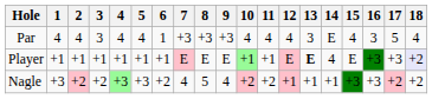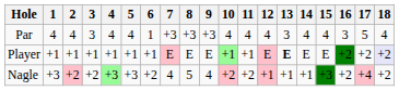 <table class="wikitable" style="text-align:center">
 <tr>
 <th>Hole</th>
 <th>1</th>
 <th>2</th>
 <th>3</th>
 <th>4</th>
 <th>5</th>
 <th>6</th>
 <th>7</th>
 <th>8</th>
 <th>9</th>
 <th>10</th>
 <th>11</th>
 <th>12</th>
 <th>13</th>
 <th>14</th>
 <th>15</th>
 <th>16</th>
 <th>17</th>
 <th>18</th>
 </tr>
 <tr>
 <td>Par</td>
 <td>4</td>
 <td>4</td>
 <td>3</td>
 <td>4</td>
 <td>4</td>
 <td>1</td>
 <td>+3</td>
 <td>+3</td>
 <td>+3</td>
 <td>4</td>
 <td>4</td>
 <td>4</td>
 <td>3</td>
-<td>E</td>
+<td>4</td>
 <td>4</td>
 <td>3</td>
 <td>5</td>
 <td>4</td>
 </tr>
 <tr>
 <td align=left> Player</td>
 <td>+1</td>
 <td>+1</td>
 <td>+1</td>
 <td>+1</td>
 <td>+1</td>
 <td>+1</td>
 <td style="background: Pink;">E</td>
 <td>E</td>
 <td>E</td>
 <td style="background: PaleGreen;">+1</td>
 <td>+1</td>
 <td style="background: Pink;">E</td>
 <td><strong>E</strong></td>
-<td>4</td>
 <td>E</td>
-<td style="background: Green;">+3</td>
-<td>+3</td>
+<td>E</td>
+<td style="background: Green;">+2</td>
+<td>+2</td>
 <td style="background: lavender;">+2</td>
 </tr>
 <tr>
 <td align=left> Nagle</td>
 <td>+3</td>
 <td style="background: Pink;">+2</td>
 <td>+2</td>
 <td style="background: PaleGreen;">+3</td>
 <td>+3</td>
 <td>+2</td>
 <td>4</td>
 <td>5</td>
 <td>4</td>
 <td style="background: Pink;">+2</td>
 <td>+2</td>
 <td style="background: Pink;">+1</td>
 <td>+1</td>
 <td>+1</td>
 <td style="background: Green;">+3</td>
-<td>+3</td>
-<td style="background: Pink;">+2</td>
+<td>+2</td>
+<td style="background: Pink;">+4</td>
 <td>+2</td>
 </tr>
 </table>
